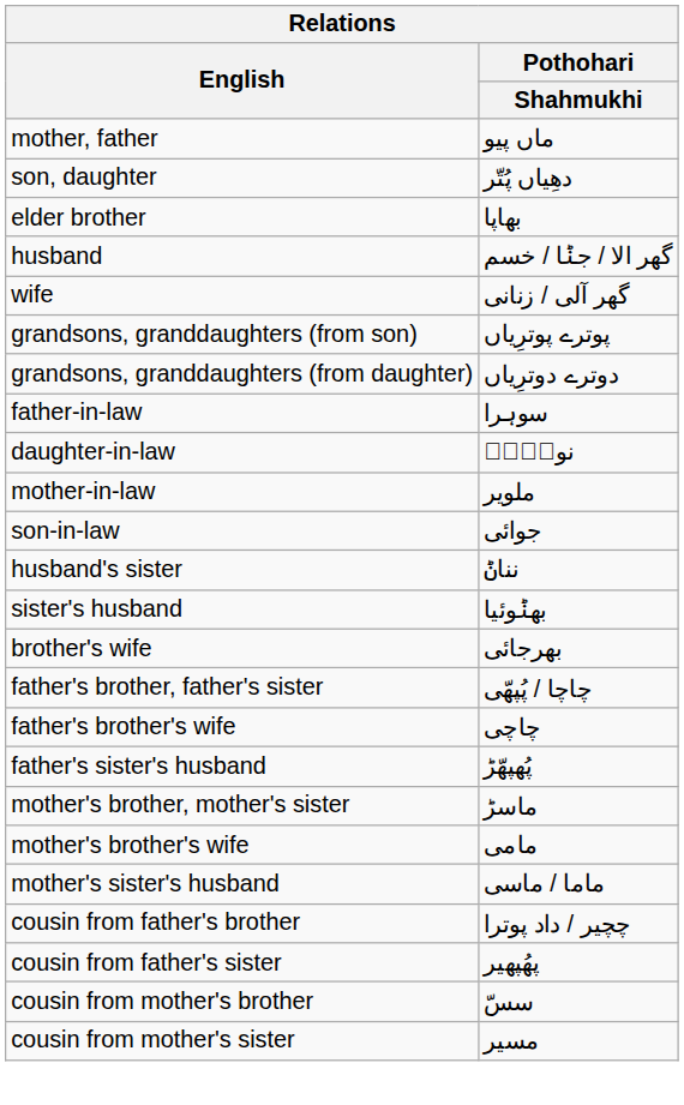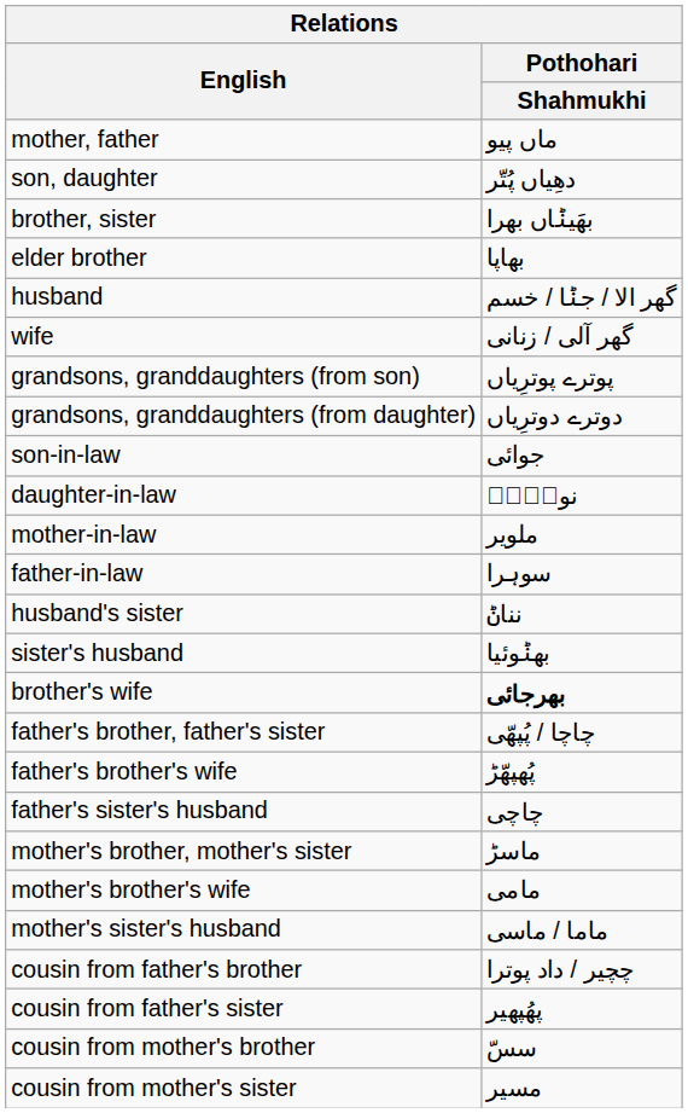 <table class="wikitable mw-collapsible mw-collapsed">
 <tr>
 <th colspan="2">Relations</th>
 </tr>
 <tr>
 <th rowspan="2">English</th>
 <th>Pothohari</th>
 </tr>
 <tr>
 <th>Shahmukhi</th>
 </tr>
 <tr>
 <td>mother, father</td>
 <td>ماں پیو</td>
 </tr>
 <tr>
 <td>son, daughter</td>
 <td>دھِیاں پُتّر</td>
+</tr>
+<tr>
+<td>brother, sister</td>
+<td>بھَیݨاں بھرا</td>
 </tr>
 <tr>
 <td>elder brother</td>
 <td>بھاپا</td>
 </tr>
 <tr>
 <td>husband</td>
 <td>گھر الا / جݨا / خسم</td>
 </tr>
 <tr>
 <td>wife</td>
 <td>گھر آلی / زنانی</td>
 </tr>
 <tr>
 <td>grandsons, granddaughters (from son)</td>
 <td>پوترے پوترِیاں</td>
 </tr>
 <tr>
 <td>grandsons, granddaughters (from daughter)</td>
 <td>دوترے دوترِیاں</td>
 </tr>
 <tr>
-<td>father-in-law</td>
-<td>سوہرا</td>
+<td>son-in-law</td>
+<td>جوائی</td>
 </tr>
 <tr>
 <td>daughter-in-law</td>
 <td>نوں٘ہہ</td>
 </tr>
 <tr>
 <td>mother-in-law</td>
 <td>ملویر</td>
 </tr>
 <tr>
-<td>son-in-law</td>
-<td>جوائی</td>
+<td>father-in-law</td>
+<td>سوہرا</td>
 </tr>
 <tr>
 <td>husband's sister</td>
 <td>نناݨ</td>
 </tr>
 <tr>
 <td>sister's husband</td>
 <td>بھݨوئیا</td>
 </tr>
 <tr>
 <td>brother's wife</td>
-<td>بھرجائی</td>
+<td><strong>بھرجائی</strong></td>
 </tr>
 <tr>
 <td>father's brother, father's sister</td>
 <td>چاچا / پُپھّی</td>
 </tr>
 <tr>
 <td>father's brother's wife</td>
-<td>چاچی</td>
+<td>پُھپھّڑ</td>
 </tr>
 <tr>
 <td>father's sister's husband</td>
-<td>پُھپھّڑ</td>
+<td>چاچی</td>
 </tr>
 <tr>
 <td>mother's brother, mother's sister</td>
 <td>ماسڑ</td>
 </tr>
 <tr>
 <td>mother's brother's wife</td>
 <td>مامی</td>
 </tr>
 <tr>
 <td>mother's sister's husband</td>
 <td>ماما / ماسی</td>
 </tr>
 <tr>
 <td>cousin from father's brother</td>
 <td>چچیر / داد پوترا</td>
 </tr>
 <tr>
 <td>cousin from father's sister</td>
 <td>پھُپھیر</td>
 </tr>
 <tr>
 <td>cousin from mother's brother</td>
 <td>سسّ</td>
 </tr>
 <tr>
 <td>cousin from mother's sister</td>
 <td>مسیر</td>
 </tr>
 </table>
